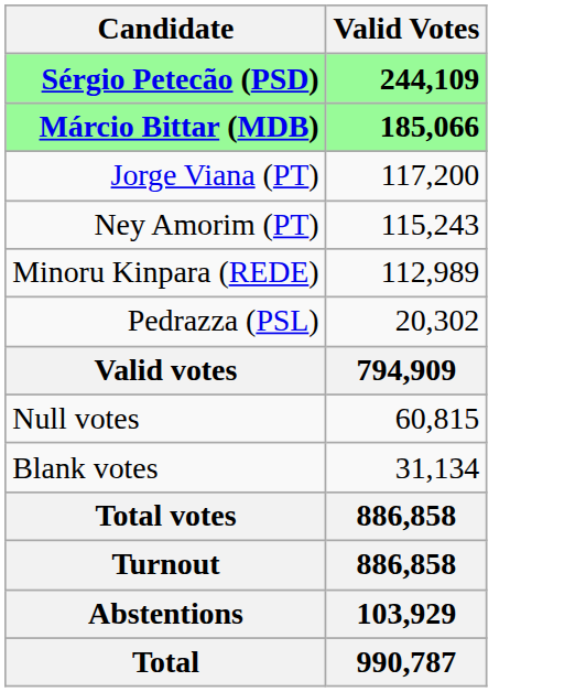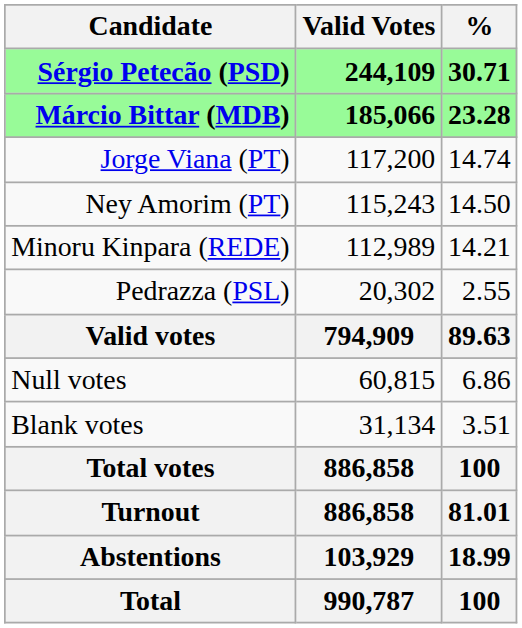 <table class="wikitable" style="text-align: right;">
 <tr>
 <th>Candidate</th>
 <th>Valid Votes</th>
+<th>%</th>
 </tr>
 <tr>
 <td style="background:#98FB98;"><strong><a href='#'>Sérgio Petecão</a> (<a href='#'>PSD</a>)</strong></td>
 <td style="background:#98FB98;"><strong>244,109</strong></td>
+<td style="background:#98FB98;"><strong>30.71</strong></td>
 </tr>
 <tr>
 <td style="background:#98FB98;"><strong><a href='#'>Márcio Bittar</a> (<a href='#'>MDB</a>)</strong></td>
 <td style="background:#98FB98;"><strong>185,066</strong></td>
+<td style="background:#98FB98;"><strong>23.28</strong></td>
 </tr>
 <tr>
 <td><a href='#'>Jorge Viana</a> (<a href='#'>PT</a>)</td>
 <td>117,200</td>
+<td>14.74</td>
 </tr>
 <tr>
 <td>Ney Amorim (<a href='#'>PT</a>)</td>
 <td>115,243</td>
+<td>14.50</td>
 </tr>
 <tr>
 <td>Minoru Kinpara (<a href='#'>REDE</a>)</td>
 <td>112,989</td>
+<td>14.21</td>
 </tr>
 <tr>
 <td>Pedrazza (<a href='#'>PSL</a>)</td>
 <td>20,302</td>
+<td>2.55</td>
 </tr>
 <tr>
 <th>Valid votes</th>
 <th>794,909</th>
+<th>89.63</th>
 </tr>
 <tr>
 <td style="text-align:left;">Null votes</td>
 <td>60,815</td>
+<td>6.86</td>
 </tr>
 <tr>
 <td style="text-align:left;">Blank votes</td>
 <td>31,134</td>
+<td>3.51</td>
 </tr>
 <tr>
 <th>Total votes</th>
 <th>886,858</th>
+<th>100</th>
 </tr>
 <tr>
 <th>Turnout</th>
 <th>886,858</th>
+<th>81.01</th>
 </tr>
 <tr>
 <th>Abstentions</th>
 <th>103,929</th>
+<th>18.99</th>
 </tr>
 <tr>
 <th>Total</th>
 <th>990,787</th>
+<th>100</th>
 </tr>
 </table>
